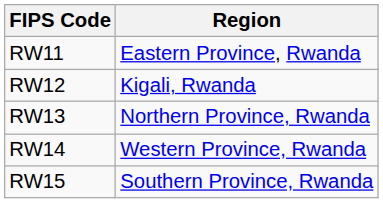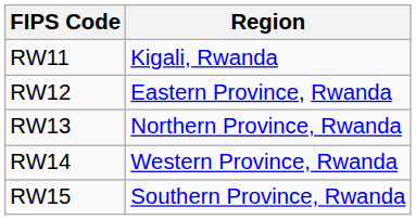 <table class="wikitable">
 <tr>
 <th>FIPS Code</th>
 <th>Region</th>
 </tr>
 <tr>
 <td>RW11</td>
-<td><a href='#'>Eastern Province</a>, <a href='#'>Rwanda</a></td>
+<td><a href='#'>Kigali, Rwanda</a></td>
 </tr>
 <tr>
 <td>RW12</td>
-<td><a href='#'>Kigali, Rwanda</a></td>
+<td><a href='#'>Eastern Province</a>, <a href='#'>Rwanda</a></td>
 </tr>
 <tr>
 <td>RW13</td>
 <td><a href='#'>Northern Province, Rwanda</a></td>
 </tr>
 <tr>
 <td>RW14</td>
 <td><a href='#'>Western Province, Rwanda</a></td>
 </tr>
 <tr>
 <td>RW15</td>
 <td><a href='#'>Southern Province, Rwanda</a></td>
 </tr>
 </table>
